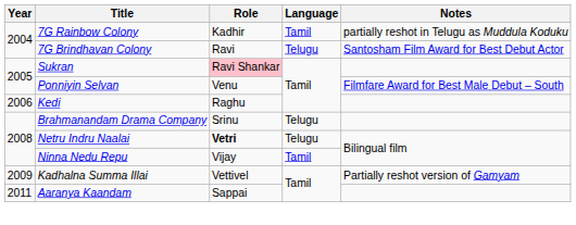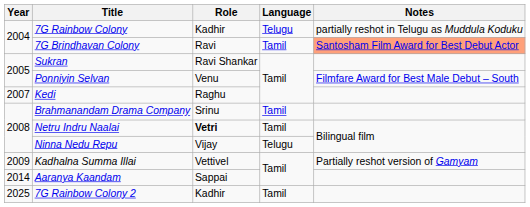 <table class="wikitable">
 <tr>
 <th>Year</th>
 <th>Title</th>
 <th>Role</th>
 <th>Language</th>
 <th>Notes</th>
 </tr>
 <tr>
 <td rowspan="2">2004</td>
 <td><em><a href='#'>7G Rainbow Colony</a></em></td>
 <td>Kadhir</td>
-<td><a href='#'>Tamil</a></td>
+<td><a href='#'>Telugu</a></td>
 <td>partially reshot in Telugu as <em>Muddula Koduku</em></td>
 </tr>
 <tr>
 <td><em><a href='#'>7G Brindhavan Colony</a></em></td>
 <td>Ravi</td>
-<td><a href='#'>Telugu</a></td>
-<td><a href='#'>Santosham Film Award for Best Debut Actor</a></td>
+<td><a href='#'>Tamil</a></td>
+<td style="background: lightsalmon;"><a href='#'>Santosham Film Award for Best Debut Actor</a></td>
 </tr>
 <tr>
 <td rowspan="2">2005</td>
 <td><em><a href='#'>Sukran</a></em></td>
-<td style="background: pink;">Ravi Shankar</td>
+<td>Ravi Shankar</td>
 <td rowspan="3">Tamil</td>
 <td></td>
 </tr>
 <tr>
 <td><em><a href='#'>Ponniyin Selvan</a></em></td>
 <td>Venu</td>
 <td><a href='#'>Filmfare Award for Best Male Debut – South</a></td>
 </tr>
 <tr>
-<td>2006</td>
+<td>2007</td>
 <td><em><a href='#'>Kedi</a></em></td>
 <td>Raghu</td>
 <td></td>
 </tr>
 <tr>
 <td rowspan="3">2008</td>
 <td><em><a href='#'>Brahmanandam Drama Company</a></em></td>
 <td>Srinu</td>
-<td>Telugu</td>
+<td><a href='#'>Tamil</a></td>
 <td></td>
 </tr>
 <tr>
 <td><em><a href='#'>Netru Indru Naalai</a></em></td>
 <td><strong>Vetri</strong></td>
-<td>Telugu</td>
+<td>Tamil</td>
 <td rowspan="2">Bilingual film</td>
 </tr>
 <tr>
 <td><em><a href='#'>Ninna Nedu Repu</a></em></td>
 <td>Vijay</td>
-<td><a href='#'>Tamil</a></td>
+<td>Telugu</td>
 </tr>
 <tr>
 <td>2009</td>
 <td><em>Kadhalna Summa Illai</em></td>
 <td>Vettivel</td>
 <td rowspan="2">Tamil</td>
 <td>Partially reshot version of <em><a href='#'>Gamyam</a></em></td>
 </tr>
 <tr>
-<td>2011</td>
+<td>2014</td>
 <td><em><a href='#'>Aaranya Kaandam</a></em></td>
 <td>Sappai</td>
 <td></td>
 </tr>
+<tr>
+<td>2025</td>
+<td><em><a href='#'>7G Rainbow Colony 2</a></em></td>
+<td>Kadhir</td>
+<td>Tamil</td>
+<td></td>
+</tr>
 </table>
